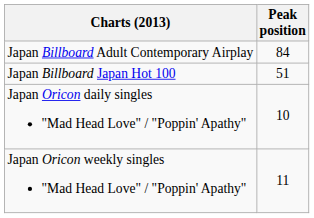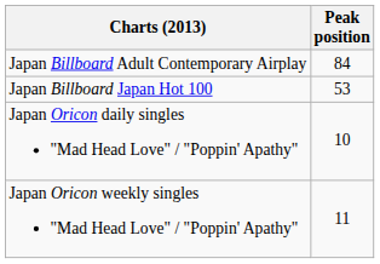 <table class="wikitable sortable">
 <tr>
 <th>Charts (2013)</th>
 <th>Peak<br>position</th>
 </tr>
 <tr>
 <td>Japan <em><a href='#'>Billboard</a></em> Adult Contemporary Airplay</td>
 <td align="center">84</td>
 </tr>
 <tr>
 <td>Japan <em>Billboard</em> <a href='#'>Japan Hot 100</a></td>
-<td align="center">51</td>
+<td align="center">53</td>
 </tr>
 <tr>
 <td>Japan <em><a href='#'>Oricon</a></em> daily singles<br><ul><li>"Mad Head Love" / "Poppin' Apathy"</li></ul></td>
 <td align="center">10</td>
 </tr>
 <tr>
 <td>Japan <em>Oricon</em> weekly singles<br><ul><li>"Mad Head Love" / "Poppin' Apathy"</li></ul></td>
 <td align="center">11</td>
 </tr>
 </table>
